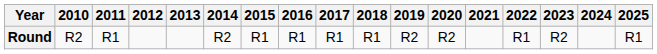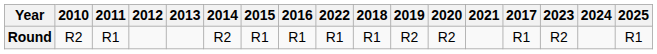 <table class="wikitable" style="text-align:center">
 <tr>
 <th>Year</th>
 <th>2010</th>
 <th>2011</th>
 <th>2012</th>
 <th>2013</th>
 <th>2014</th>
 <th>2015</th>
 <th>2016</th>
-<th>2017</th>
+<th>2022</th>
 <th>2018</th>
 <th>2019</th>
 <th>2020</th>
 <th>2021</th>
-<th>2022</th>
+<th>2017</th>
 <th>2023</th>
 <th>2024</th>
 <th>2025</th>
 </tr>
 <tr>
 <th>Round</th>
 <td>R2</td>
 <td>R1</td>
 <td></td>
 <td></td>
 <td>R2</td>
 <td>R1</td>
 <td>R1</td>
 <td>R1</td>
 <td>R1</td>
 <td>R2</td>
 <td>R2</td>
 <td></td>
 <td>R1</td>
 <td>R2</td>
 <td></td>
 <td>R1</td>
 </tr>
 </table>
